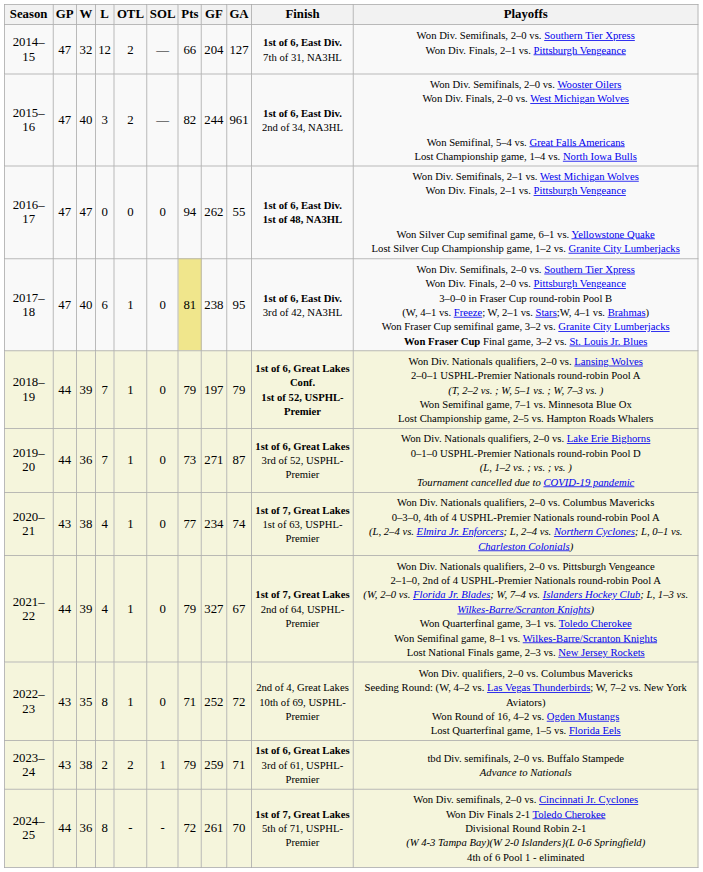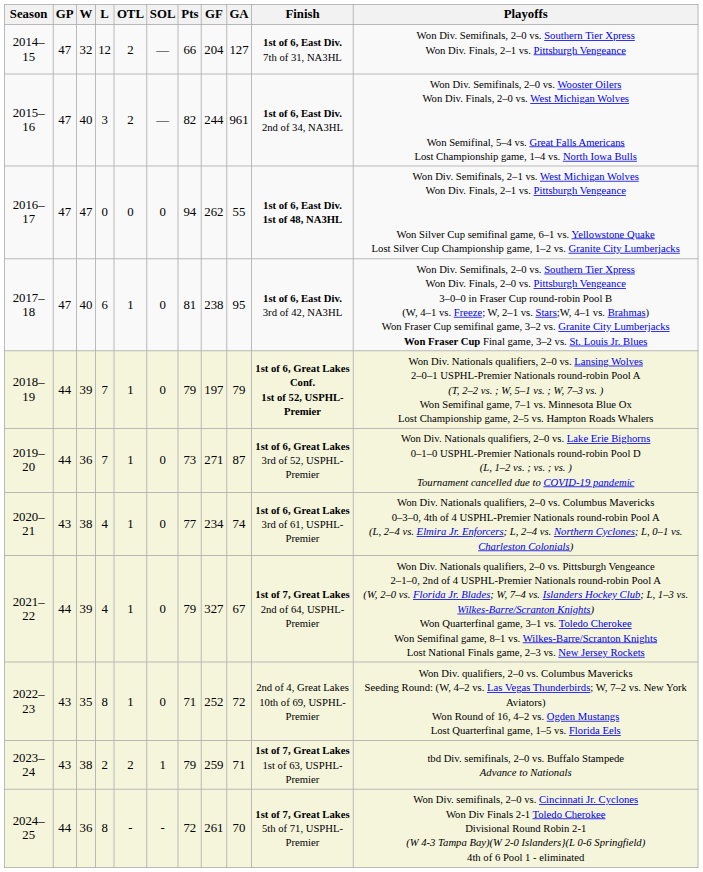 <table class="wikitable" style="text-align:center">
 <tr>
 <th>Season</th>
 <th>GP</th>
 <th>W</th>
 <th>L</th>
 <th>OTL</th>
 <th>SOL</th>
 <th>Pts</th>
 <th>GF</th>
 <th>GA</th>
 <th>Finish</th>
 <th>Playoffs</th>
 </tr>
 <tr>
 <td>2014–15</td>
 <td>47</td>
 <td>32</td>
 <td>12</td>
 <td>2</td>
 <td>—</td>
 <td>66</td>
 <td>204</td>
 <td>127</td>
 <td><small><strong>1st of 6, East Div.</strong><br>7th of 31, NA3HL</small></td>
 <td><small>Won Div. Semifinals, 2–0 vs. <a href='#'>Southern Tier Xpress</a><br>Won Div. Finals, 2–1 vs. <a href='#'>Pittsburgh Vengeance</a><br><br></small></td>
 </tr>
 <tr>
 <td>2015–16</td>
 <td>47</td>
 <td>40</td>
 <td>3</td>
 <td>2</td>
 <td>—</td>
 <td>82</td>
 <td>244</td>
 <td>961</td>
 <td><small><strong>1st of 6, East Div.</strong><br>2nd of 34, NA3HL</small></td>
 <td><small>Won Div. Semifinals, 2–0 vs. <a href='#'>Wooster Oilers</a><br>Won Div. Finals, 2–0 vs. <a href='#'>West Michigan Wolves</a><br><br><br>Won Semifinal, 5–4 vs. <a href='#'>Great Falls Americans</a><br>Lost Championship game, 1–4 vs. <a href='#'>North Iowa Bulls</a></small></td>
 </tr>
 <tr>
 <td>2016–17</td>
 <td>47</td>
 <td>47</td>
 <td>0</td>
 <td>0</td>
 <td>0</td>
 <td>94</td>
 <td>262</td>
 <td>55</td>
 <td><small><strong>1st of 6, East Div.<br>1st of 48, NA3HL</strong></small></td>
 <td><small>Won Div. Semifinals, 2–1 vs. <a href='#'>West Michigan Wolves</a><br>Won Div. Finals, 2–1 vs. <a href='#'>Pittsburgh Vengeance</a><br><br><br>Won Silver Cup semifinal game, 6–1 vs. <a href='#'>Yellowstone Quake</a><br>Lost Silver Cup Championship game, 1–2 vs. <a href='#'>Granite City Lumberjacks</a></small></td>
 </tr>
 <tr>
 <td>2017–18</td>
 <td>47</td>
 <td>40</td>
 <td>6</td>
 <td>1</td>
 <td>0</td>
-<td style="background: khaki;">81</td>
+<td>81</td>
 <td>238</td>
 <td>95</td>
 <td><small><strong>1st of 6, East Div.</strong><br>3rd of 42, NA3HL</small></td>
 <td><small>Won Div. Semifinals, 2–0 vs. <a href='#'>Southern Tier Xpress</a><br>Won Div. Finals, 2–0 vs. <a href='#'>Pittsburgh Vengeance</a><br>3–0–0 in Fraser Cup round-robin Pool B<br>(W, 4–1 vs. <a href='#'>Freeze</a>; W, 2–1 vs. <a href='#'>Stars</a>;W, 4–1 vs. <a href='#'>Brahmas</a>)<br>Won Fraser Cup semifinal game, 3–2 vs. <a href='#'>Granite City Lumberjacks</a><br><strong>Won Fraser Cup</strong> Final game, 3–2 vs. <a href='#'>St. Louis Jr. Blues</a></small></td>
 </tr>
 <tr bgcolor="beige">
 <td>2018–19</td>
 <td>44</td>
 <td>39</td>
 <td>7</td>
 <td>1</td>
 <td>0</td>
 <td>79</td>
 <td>197</td>
 <td>79</td>
 <td><small><strong>1st of 6, Great Lakes Conf.</strong><br><strong>1st of 52, USPHL-Premier</strong></small></td>
 <td><small>Won Div. Nationals qualifiers, 2–0 vs. <a href='#'>Lansing Wolves</a><br>2–0–1 USPHL-Premier Nationals round-robin Pool A<br><em>(T, 2–2 vs. ; W, 5–1 vs. ; W, 7–3 vs. )</em><br>Won Semifinal game, 7–1 vs. Minnesota Blue Ox<br>Lost Championship game, 2–5 vs. Hampton Roads Whalers</small></td>
 </tr>
 <tr bgcolor="beige">
 <td>2019–20</td>
 <td>44</td>
 <td>36</td>
 <td>7</td>
 <td>1</td>
 <td>0</td>
 <td>73</td>
 <td>271</td>
 <td>87</td>
 <td><small><strong>1st of 6, Great Lakes</strong><br>3rd of 52, USPHL-Premier</small></td>
 <td><small>Won Div. Nationals qualifiers, 2–0 vs. <a href='#'>Lake Erie Bighorns</a><br>0–1–0 USPHL-Premier Nationals round-robin Pool D<br><em>(L, 1–2 vs. ; vs. ; vs. )</em><br><em>Tournament cancelled due to <a href='#'>COVID-19 pandemic</a></em></small></td>
 </tr>
 <tr bgcolor="beige">
 <td>2020–21</td>
 <td>43</td>
 <td>38</td>
 <td>4</td>
 <td>1</td>
 <td>0</td>
 <td>77</td>
 <td>234</td>
 <td>74</td>
-<td><small><strong>1st of 7, Great Lakes</strong><br>1st of 63, USPHL-Premier</small></td>
+<td><small><strong>1st of 6, Great Lakes</strong><br>3rd of 61, USPHL-Premier</small></td>
 <td><small>Won Div. Nationals qualifiers, 2–0 vs. Columbus Mavericks<br>0–3–0, 4th of 4 USPHL-Premier Nationals round-robin Pool A<br><em>(L, 2–4 vs. <a href='#'>Elmira Jr. Enforcers</a>; L, 2–4 vs. <a href='#'>Northern Cyclones</a>; L, 0–1 vs. <a href='#'>Charleston Colonials</a>)</em><br></small></td>
 </tr>
 <tr bgcolor="beige">
 <td>2021–22</td>
 <td>44</td>
 <td>39</td>
 <td>4</td>
 <td>1</td>
 <td>0</td>
 <td>79</td>
 <td>327</td>
 <td>67</td>
 <td><small><strong>1st of 7, Great Lakes</strong><br>2nd of 64, USPHL-Premier</small></td>
 <td><small>Won Div. Nationals qualifiers, 2–0 vs. Pittsburgh Vengeance<br>2–1–0, 2nd of 4 USPHL-Premier Nationals round-robin Pool A<br><em>(W, 2–0 vs. <a href='#'>Florida Jr. Blades</a>; W, 7–4 vs. <a href='#'>Islanders Hockey Club</a>; L, 1–3 vs. <a href='#'>Wilkes-Barre/Scranton Knights</a>)</em><br>Won Quarterfinal game, 3–1 vs. <a href='#'>Toledo Cherokee</a><br>Won Semifinal game, 8–1 vs. <a href='#'>Wilkes-Barre/Scranton Knights</a><br>Lost National Finals game, 2–3 vs. <a href='#'>New Jersey Rockets</a></small></td>
 </tr>
 <tr bgcolor="beige">
 <td>2022–23</td>
 <td>43</td>
 <td>35</td>
 <td>8</td>
 <td>1</td>
 <td>0</td>
 <td>71</td>
 <td>252</td>
 <td>72</td>
 <td><small>2nd of 4, Great Lakes<br>10th of 69, USPHL-Premier</small></td>
 <td><small>Won Div. qualifiers, 2–0 vs. Columbus Mavericks<br>Seeding Round: (W, 4–2 vs. <a href='#'>Las Vegas Thunderbirds</a>; W, 7–2 vs. New York Aviators)<br>Won Round of 16, 4–2 vs. <a href='#'>Ogden Mustangs</a><br>Lost Quarterfinal game, 1–5 vs. <a href='#'>Florida Eels</a></small></td>
 </tr>
 <tr bgcolor="beige">
 <td>2023–24</td>
 <td>43</td>
 <td>38</td>
 <td>2</td>
 <td>2</td>
 <td>1</td>
 <td>79</td>
 <td>259</td>
 <td>71</td>
-<td><small><strong>1st of 6, Great Lakes</strong><br>3rd of 61, USPHL-Premier</small></td>
+<td><small><strong>1st of 7, Great Lakes</strong><br>1st of 63, USPHL-Premier</small></td>
 <td><small>tbd Div. semifinals, 2–0 vs. Buffalo Stampede<br><em>Advance to Nationals</em></small></td>
 </tr>
 <tr bgcolor="beige">
 <td>2024–25</td>
 <td>44</td>
 <td>36</td>
 <td>8</td>
 <td>-</td>
 <td>-</td>
 <td>72</td>
 <td>261</td>
 <td>70</td>
 <td><small><strong>1st of 7, Great Lakes</strong><br>5th of 71, USPHL-Premier</small></td>
 <td><small>Won Div. semifinals, 2–0 vs. <a href='#'>Cincinnati Jr. Cyclones</a><br>Won Div Finals 2-1 <a href='#'>Toledo Cherokee</a><br> Divisional Round Robin  2-1<br><em>(W 4-3 Tampa Bay)(W 2-0 Islanders}(L 0-6 Springfield)</em><br>4th of 6 Pool 1 - eliminated</small></td>
 </tr>
 </table>
